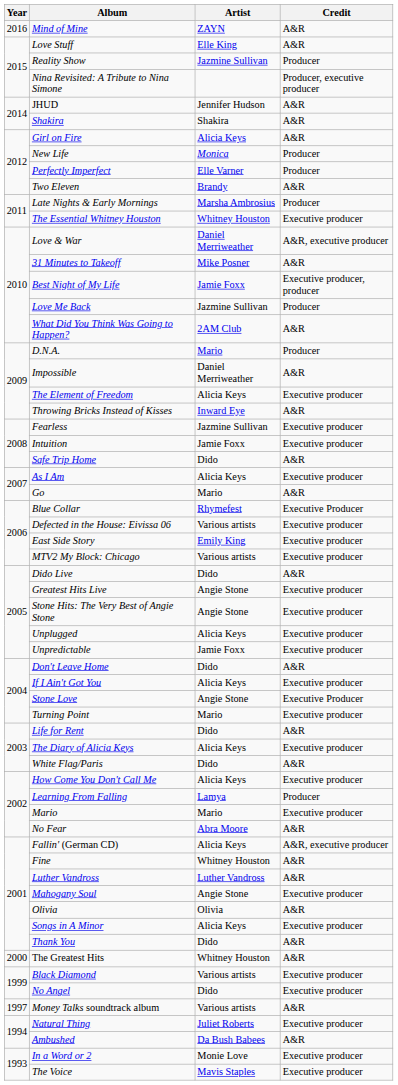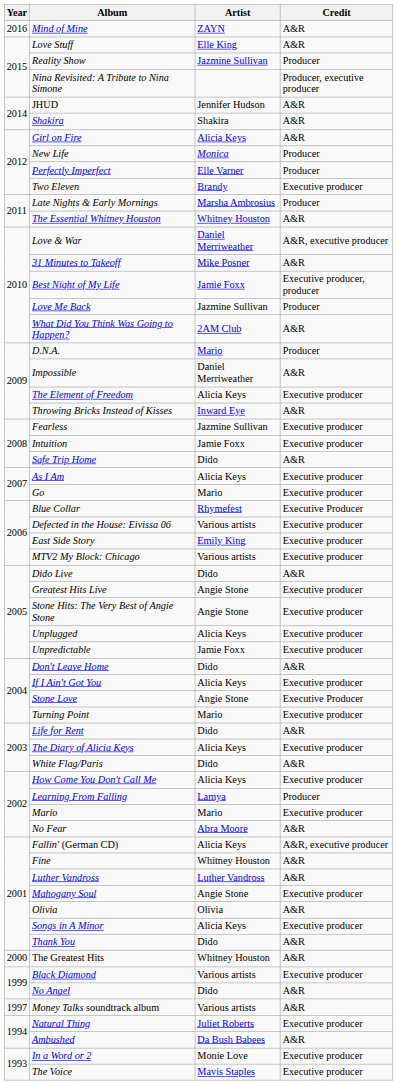 <table class="wikitable sortable">
 <tr>
 <th>Year</th>
 <th>Album</th>
 <th>Artist</th>
 <th>Credit</th>
 </tr>
 <tr>
 <td>2016</td>
 <td><em><a href='#'>Mind of Mine</a></em></td>
 <td><a href='#'>ZAYN</a></td>
 <td>A&R</td>
 </tr>
 <tr>
 <td rowspan="3">2015</td>
 <td><em>Love Stuff</em></td>
 <td><a href='#'>Elle King</a></td>
 <td>A&R</td>
 </tr>
 <tr>
 <td><em>Reality Show</em></td>
 <td><a href='#'>Jazmine Sullivan</a></td>
 <td>Producer</td>
 </tr>
 <tr>
 <td><em>Nina Revisited: A Tribute to Nina Simone</em></td>
 <td></td>
 <td>Producer, executive producer</td>
 </tr>
 <tr>
 <td rowspan="2">2014</td>
 <td>JHUD</td>
 <td>Jennifer Hudson</td>
 <td>A&R</td>
 </tr>
 <tr>
 <td><em><a href='#'>Shakira</a></em></td>
 <td>Shakira</td>
 <td>A&R</td>
 </tr>
 <tr>
 <td rowspan="4">2012</td>
 <td><em><a href='#'>Girl on Fire</a></em></td>
 <td><a href='#'>Alicia Keys</a></td>
 <td>A&R</td>
 </tr>
 <tr>
 <td><em>New Life</em></td>
 <td><em><a href='#'>Monica</a></em></td>
 <td>Producer</td>
 </tr>
 <tr>
 <td><em><a href='#'>Perfectly Imperfect</a></em></td>
 <td><a href='#'>Elle Varner</a></td>
 <td>Producer</td>
 </tr>
 <tr>
 <td><em>Two Eleven</em></td>
 <td><a href='#'>Brandy</a></td>
-<td>A&R</td>
+<td>Executive producer</td>
 </tr>
 <tr>
 <td rowspan="2">2011</td>
 <td><em>Late Nights & Early Mornings</em></td>
 <td><a href='#'>Marsha Ambrosius</a></td>
 <td>Producer</td>
 </tr>
 <tr>
 <td><em><a href='#'>The Essential Whitney Houston</a></em></td>
 <td><a href='#'>Whitney Houston</a></td>
-<td>Executive producer</td>
+<td>A&R</td>
 </tr>
 <tr>
 <td rowspan="5">2010</td>
 <td><em>Love & War</em></td>
 <td><a href='#'>Daniel Merriweather</a></td>
 <td>A&R, executive producer</td>
 </tr>
 <tr>
 <td><em><a href='#'>31 Minutes to Takeoff</a></em></td>
 <td><a href='#'>Mike Posner</a></td>
 <td>A&R</td>
 </tr>
 <tr>
 <td><em><a href='#'>Best Night of My Life</a></em></td>
 <td><a href='#'>Jamie Foxx</a></td>
 <td>Executive producer, producer</td>
 </tr>
 <tr>
 <td><em><a href='#'>Love Me Back</a></em></td>
 <td>Jazmine Sullivan</td>
 <td>Producer</td>
 </tr>
 <tr>
 <td><em><a href='#'>What Did You Think Was Going to Happen?</a></em></td>
 <td><a href='#'>2AM Club</a></td>
 <td>A&R</td>
 </tr>
 <tr>
 <td rowspan="4">2009</td>
 <td><em>D.N.A.</em></td>
 <td><a href='#'>Mario</a></td>
 <td>Producer</td>
 </tr>
 <tr>
 <td><em>Impossible</em></td>
 <td>Daniel Merriweather</td>
 <td>A&R</td>
 </tr>
 <tr>
 <td><em><a href='#'>The Element of Freedom</a></em></td>
 <td>Alicia Keys</td>
 <td>Executive producer</td>
 </tr>
 <tr>
 <td><em>Throwing Bricks Instead of Kisses</em></td>
 <td><a href='#'>Inward Eye</a></td>
 <td>A&R</td>
 </tr>
 <tr>
 <td rowspan="3">2008</td>
 <td><em>Fearless</em></td>
 <td>Jazmine Sullivan</td>
 <td>Executive producer</td>
 </tr>
 <tr>
 <td><em>Intuition</em></td>
 <td>Jamie Foxx</td>
 <td>Executive producer</td>
 </tr>
 <tr>
 <td><em><a href='#'>Safe Trip Home</a></em></td>
 <td>Dido</td>
 <td>A&R</td>
 </tr>
 <tr>
 <td rowspan="2">2007</td>
 <td><em><a href='#'>As I Am</a></em></td>
 <td>Alicia Keys</td>
 <td>Executive producer</td>
 </tr>
 <tr>
 <td><em>Go</em></td>
 <td>Mario</td>
-<td>A&R</td>
+<td>Executive producer</td>
 </tr>
 <tr>
 <td rowspan="4">2006</td>
 <td><em>Blue Collar</em></td>
 <td><a href='#'>Rhymefest</a></td>
 <td>Executive Producer</td>
 </tr>
 <tr>
 <td><em>Defected in the House: Eivissa 06</em></td>
 <td>Various artists</td>
 <td>Executive producer</td>
 </tr>
 <tr>
 <td><em>East Side Story</em></td>
 <td><a href='#'>Emily King</a></td>
 <td>Executive producer</td>
 </tr>
 <tr>
 <td><em>MTV2 My Block: Chicago</em></td>
 <td>Various artists</td>
 <td>Executive producer</td>
 </tr>
 <tr>
 <td rowspan="5">2005</td>
 <td><em>Dido Live</em></td>
 <td>Dido</td>
 <td>A&R</td>
 </tr>
 <tr>
 <td><em>Greatest Hits Live</em></td>
 <td>Angie Stone</td>
 <td>Executive producer</td>
 </tr>
 <tr>
 <td><em>Stone Hits: The Very Best of Angie Stone</em></td>
 <td>Angie Stone</td>
 <td>Executive producer</td>
 </tr>
 <tr>
 <td><em>Unplugged</em></td>
 <td>Alicia Keys</td>
 <td>Executive producer</td>
 </tr>
 <tr>
 <td><em>Unpredictable</em></td>
 <td>Jamie Foxx</td>
 <td>Executive producer</td>
 </tr>
 <tr>
 <td rowspan="4">2004</td>
 <td><em><a href='#'>Don't Leave Home</a></em></td>
 <td>Dido</td>
 <td>A&R</td>
 </tr>
 <tr>
 <td><em><a href='#'>If I Ain't Got You</a></em></td>
 <td>Alicia Keys</td>
 <td>Executive producer</td>
 </tr>
 <tr>
 <td><em><a href='#'>Stone Love</a></em></td>
 <td>Angie Stone</td>
 <td>Executive Producer</td>
 </tr>
 <tr>
 <td><em>Turning Point</em></td>
 <td>Mario</td>
 <td>Executive producer</td>
 </tr>
 <tr>
 <td rowspan="3">2003</td>
 <td><em><a href='#'>Life for Rent</a></em></td>
 <td>Dido</td>
 <td>A&R</td>
 </tr>
 <tr>
 <td><em><a href='#'>The Diary of Alicia Keys</a></em></td>
 <td>Alicia Keys</td>
 <td>Executive producer</td>
 </tr>
 <tr>
 <td><em>White Flag/Paris</em></td>
 <td>Dido</td>
 <td>A&R</td>
 </tr>
 <tr>
 <td rowspan="4">2002</td>
 <td><em><a href='#'>How Come You Don't Call Me</a></em></td>
 <td>Alicia Keys</td>
 <td>Executive producer</td>
 </tr>
 <tr>
 <td><em><a href='#'>Learning From Falling</a></em></td>
 <td><a href='#'>Lamya</a></td>
 <td>Producer</td>
 </tr>
 <tr>
 <td><em>Mario</em></td>
 <td>Mario</td>
 <td>Executive producer</td>
 </tr>
 <tr>
 <td><em>No Fear</em></td>
 <td><a href='#'>Abra Moore</a></td>
 <td>A&R</td>
 </tr>
 <tr>
 <td rowspan="7">2001</td>
 <td><em>Fallin' </em> (German CD)</td>
 <td>Alicia Keys</td>
 <td>A&R, executive producer</td>
 </tr>
 <tr>
 <td><em>Fine</em></td>
 <td>Whitney Houston</td>
 <td>A&R</td>
 </tr>
 <tr>
 <td><em><a href='#'>Luther Vandross</a></em></td>
 <td><a href='#'>Luther Vandross</a></td>
 <td>A&R</td>
 </tr>
 <tr>
 <td><em><a href='#'>Mahogany Soul</a></em></td>
 <td>Angie Stone</td>
 <td>Executive producer</td>
 </tr>
 <tr>
 <td><em>Olivia</em></td>
 <td>Olivia</td>
 <td>A&R</td>
 </tr>
 <tr>
 <td><em><a href='#'>Songs in A Minor</a></em></td>
 <td>Alicia Keys</td>
 <td>Executive producer</td>
 </tr>
 <tr>
 <td><em><a href='#'>Thank You</a></em></td>
 <td>Dido</td>
 <td>A&R</td>
 </tr>
 <tr>
 <td>2000</td>
 <td>The Greatest Hits</td>
 <td>Whitney Houston</td>
 <td>A&R</td>
 </tr>
 <tr>
 <td rowspan="2">1999</td>
 <td><em><a href='#'>Black Diamond</a></em></td>
 <td>Various artists</td>
 <td>Executive producer</td>
 </tr>
 <tr>
 <td><em><a href='#'>No Angel</a></em></td>
 <td>Dido</td>
-<td>Executive producer</td>
+<td>A&R</td>
 </tr>
 <tr>
 <td>1997</td>
 <td><em>Money Talks</em> soundtrack album</td>
 <td>Various artists</td>
 <td>A&R</td>
 </tr>
 <tr>
 <td rowspan="2">1994</td>
 <td><em><a href='#'>Natural Thing</a></em></td>
 <td><a href='#'>Juliet Roberts</a></td>
 <td>Executive producer</td>
 </tr>
 <tr>
 <td><em><a href='#'>Ambushed</a></em></td>
 <td><a href='#'>Da Bush Babees</a></td>
 <td>A&R</td>
 </tr>
 <tr>
 <td rowspan="2">1993</td>
 <td><em><a href='#'>In a Word or 2</a></em></td>
 <td>Monie Love</td>
 <td>Executive producer</td>
 </tr>
 <tr>
 <td><em>The Voice</em></td>
 <td><a href='#'>Mavis Staples</a></td>
 <td>Executive producer</td>
 </tr>
 </table>
